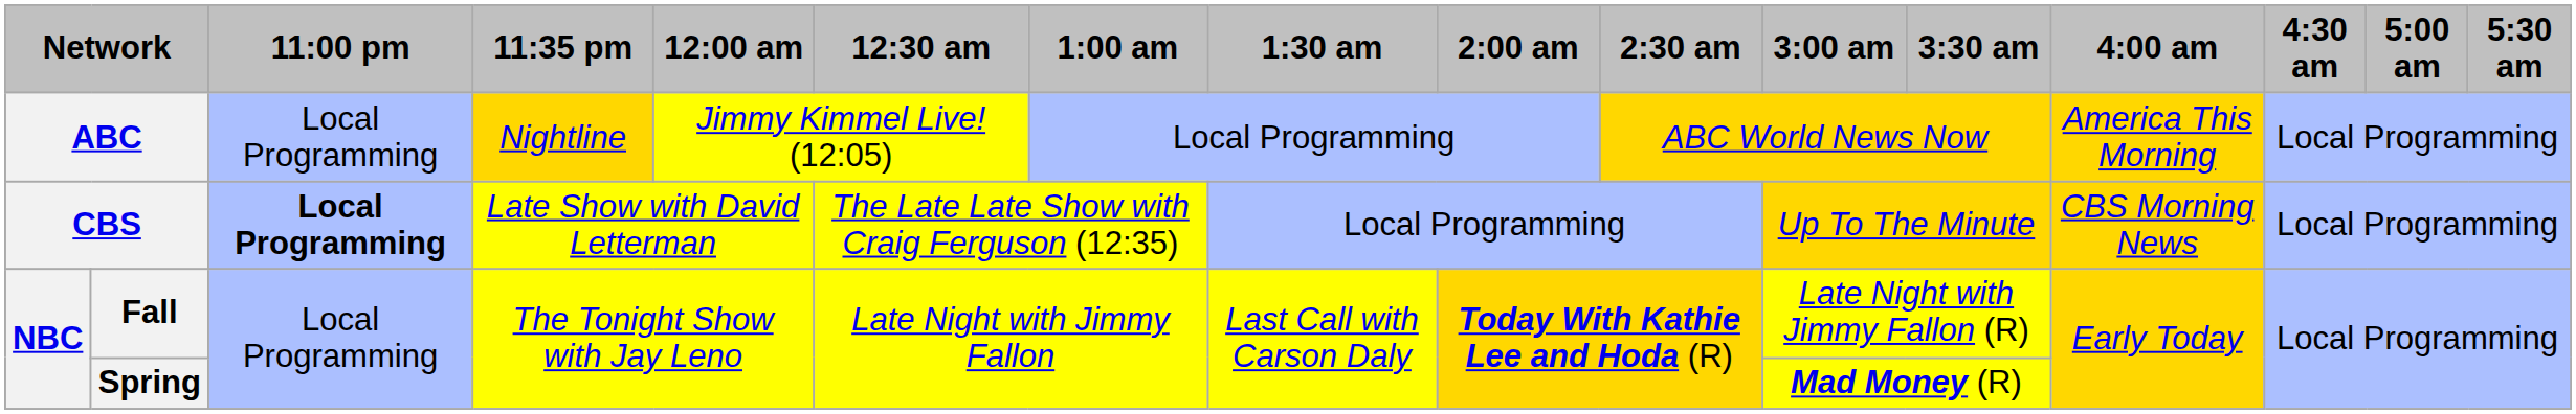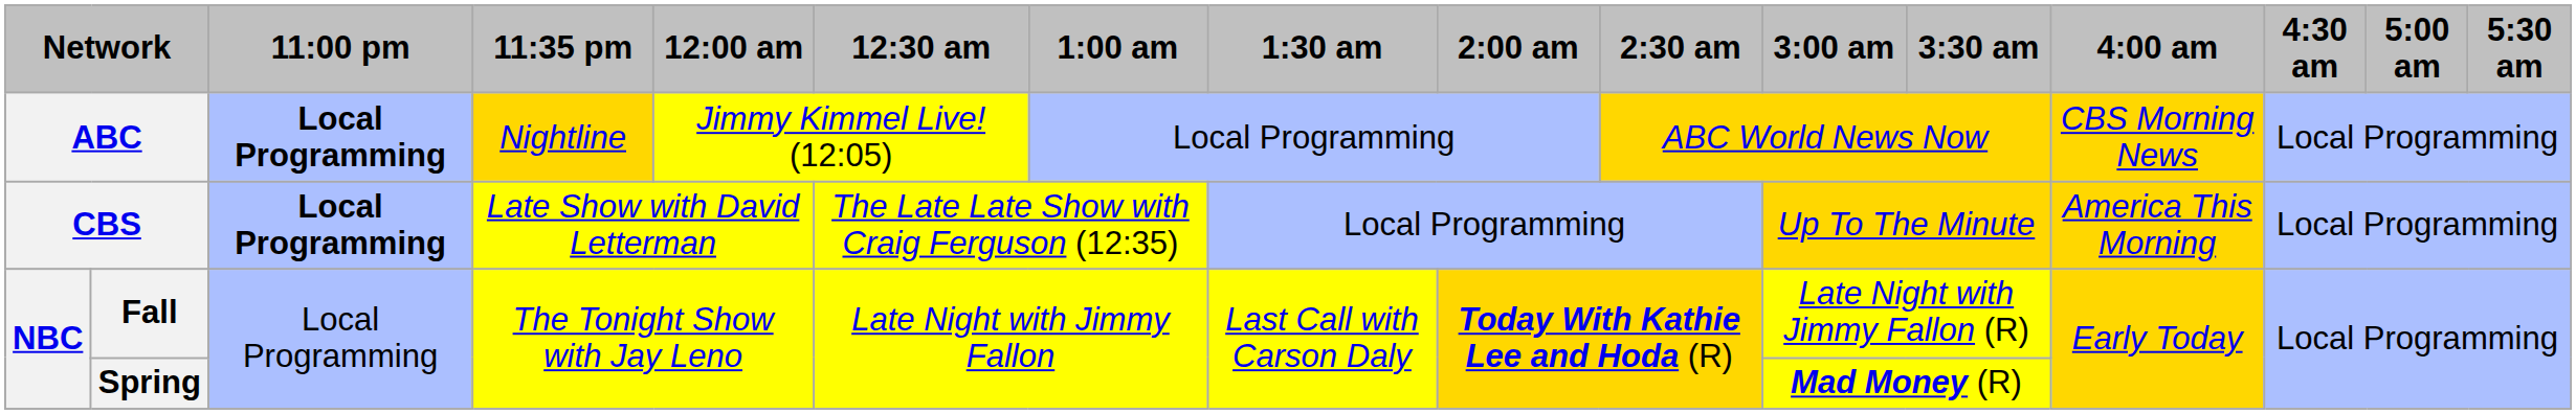 <table class="wikitable" style="width:100%;margin-right:0;text-align:center">
 <tr>
 <th colspan="2" style="background-color:#C0C0C0;text-align:center">Network</th>
 <th style="background-color:#C0C0C0;text-align:center">11:00 pm</th>
 <th style="background-color:#C0C0C0;text-align:center">11:35 pm</th>
 <th style="background-color:#C0C0C0;text-align:center">12:00 am</th>
 <th style="background-color:#C0C0C0;text-align:center">12:30 am</th>
 <th style="background-color:#C0C0C0;text-align:center">1:00 am</th>
 <th style="background-color:#C0C0C0;text-align:center">1:30 am</th>
 <th style="background-color:#C0C0C0;text-align:center">2:00 am</th>
 <th style="background-color:#C0C0C0;text-align:center">2:30 am</th>
 <th style="background-color:#C0C0C0;text-align:center">3:00 am</th>
 <th style="background-color:#C0C0C0;text-align:center">3:30 am</th>
 <th style="background-color:#C0C0C0;text-align:center">4:00 am</th>
 <th style="background-color:#C0C0C0;text-align:center">4:30 am</th>
 <th style="background-color:#C0C0C0;text-align:center">5:00 am</th>
 <th style="background-color:#C0C0C0;text-align:center">5:30 am</th>
 </tr>
 <tr>
 <th colspan="2"><a href='#'>ABC</a></th>
-<td colspan="1" style="background:#abbfff">Local Programming</td>
+<td colspan="1" style="background:#abbfff"><strong>Local Programming</strong></td>
 <td colspan="1" style="background:gold"><em><a href='#'>Nightline</a></em></td>
 <td colspan="2" style="background:yellow"><em><a href='#'>Jimmy Kimmel Live!</a></em> (12:05)</td>
 <td colspan="3" style="background:#abbfff">Local Programming</td>
 <td colspan="3" style="background:gold"><em><a href='#'>ABC World News Now</a></em></td>
-<td colspan="1" style="background:gold"><em><a href='#'>America This Morning</a></em></td>
+<td colspan="1" style="background:gold"><em><a href='#'>CBS Morning News</a></em></td>
 <td colspan="3" style="background:#abbfff">Local Programming</td>
 </tr>
 <tr>
 <th colspan="2"><a href='#'>CBS</a></th>
 <td colspan="1" style="background:#abbfff"><strong>Local Programming</strong></td>
 <td colspan="2" style="background:yellow"><em><a href='#'>Late Show with David Letterman</a></em></td>
 <td colspan="2" style="background:yellow"><em><a href='#'>The Late Late Show with Craig Ferguson</a></em> (12:35)</td>
 <td colspan="3" style="background:#abbfff">Local Programming</td>
 <td colspan="2" style="background:gold"><em><a href='#'>Up To The Minute</a></em></td>
-<td colspan="1" style="background:gold"><em><a href='#'>CBS Morning News</a></em></td>
+<td colspan="1" style="background:gold"><em><a href='#'>America This Morning</a></em></td>
 <td colspan="3" style="background:#abbfff">Local Programming</td>
 </tr>
 <tr>
 <th colspan="1" rowspan ="2"><a href='#'>NBC</a></th>
 <th>Fall</th>
 <td colspan="1" rowspan ="2" style="background:#abbfff">Local Programming</td>
 <td colspan="2" rowspan ="2" style="background:yellow"><em><a href='#'>The Tonight Show with Jay Leno</a></em></td>
 <td colspan="2" rowspan ="2" style="background:yellow"><em><a href='#'>Late Night with Jimmy Fallon</a></em></td>
 <td colspan="1" rowspan ="2" style="background:yellow"><em><a href='#'>Last Call with Carson Daly</a></em></td>
 <td colspan="2" rowspan ="2" style="background:gold"><strong><em><a href='#'>Today With Kathie Lee and Hoda</a></em></strong> (R)</td>
 <td colspan="2" style="background:yellow"><em><a href='#'>Late Night with Jimmy Fallon</a></em> (R)</td>
 <td colspan="1" rowspan ="2" style="background:gold"><em><a href='#'>Early Today</a></em></td>
 <td colspan="3" rowspan ="2" style="background:#abbfff">Local Programming</td>
 </tr>
 <tr>
 <th>Spring</th>
 <td colspan="2" style="background:yellow"><strong><em><a href='#'>Mad Money</a></em></strong> (R)</td>
 </tr>
 </table>
